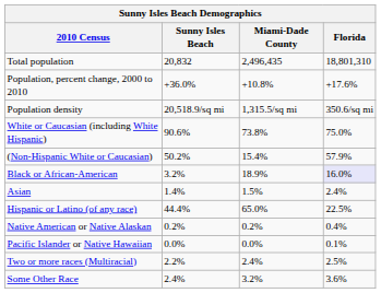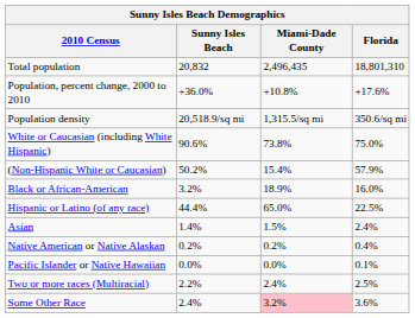 <table class="wikitable" style="float: left; margin-right: 2em; width: 35%; font-size: 75%;">
 <tr>
 <th colspan=4>Sunny Isles Beach Demographics</th>
 </tr>
 <tr>
 <th><a href='#'>2010 Census</a></th>
 <th>Sunny Isles Beach</th>
 <th>Miami-Dade County</th>
 <th>Florida</th>
 </tr>
 <tr>
 <td>Total population</td>
 <td>20,832</td>
 <td>2,496,435</td>
 <td>18,801,310</td>
 </tr>
 <tr>
 <td>Population, percent change, 2000 to 2010</td>
 <td>+36.0%</td>
 <td>+10.8%</td>
 <td>+17.6%</td>
 </tr>
 <tr>
 <td>Population density</td>
 <td>20,518.9/sq mi</td>
 <td>1,315.5/sq mi</td>
 <td>350.6/sq mi</td>
 </tr>
 <tr>
 <td><a href='#'>White or Caucasian</a> (including <a href='#'>White Hispanic</a>)</td>
 <td>90.6%</td>
 <td>73.8%</td>
 <td>75.0%</td>
 </tr>
 <tr>
 <td>(<a href='#'>Non-Hispanic White or Caucasian</a>)</td>
 <td>50.2%</td>
 <td>15.4%</td>
 <td>57.9%</td>
 </tr>
 <tr>
 <td><a href='#'>Black or African-American</a></td>
 <td>3.2%</td>
 <td>18.9%</td>
-<td style="background: lavender;">16.0%</td>
+<td>16.0%</td>
+</tr>
+<tr>
+<td><a href='#'>Hispanic or Latino (of any race)</a></td>
+<td>44.4%</td>
+<td>65.0%</td>
+<td>22.5%</td>
 </tr>
 <tr>
 <td><a href='#'>Asian</a></td>
 <td>1.4%</td>
 <td>1.5%</td>
 <td>2.4%</td>
-</tr>
-<tr>
-<td><a href='#'>Hispanic or Latino (of any race)</a></td>
-<td>44.4%</td>
-<td>65.0%</td>
-<td>22.5%</td>
 </tr>
 <tr>
 <td><a href='#'>Native American</a> or <a href='#'>Native Alaskan</a></td>
 <td>0.2%</td>
 <td>0.2%</td>
 <td>0.4%</td>
 </tr>
 <tr>
 <td><a href='#'>Pacific Islander</a> or <a href='#'>Native Hawaiian</a></td>
 <td>0.0%</td>
 <td>0.0%</td>
 <td>0.1%</td>
 </tr>
 <tr>
 <td><a href='#'>Two or more races (Multiracial)</a></td>
 <td>2.2%</td>
 <td>2.4%</td>
 <td>2.5%</td>
 </tr>
 <tr>
 <td><a href='#'>Some Other Race</a></td>
 <td>2.4%</td>
-<td>3.2%</td>
+<td style="background: pink;">3.2%</td>
 <td>3.6%</td>
 </tr>
 </table>
